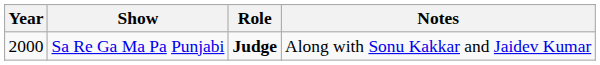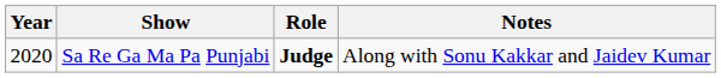 <table class="wikitable sortable">
 <tr>
 <th>Year</th>
 <th>Show</th>
 <th>Role</th>
 <th>Notes</th>
 </tr>
 <tr>
-<td>2000</td>
+<td>2020</td>
 <td><a href='#'>Sa Re Ga Ma Pa</a> <a href='#'>Punjabi</a></td>
 <td><strong>Judge</strong></td>
 <td>Along with <a href='#'>Sonu Kakkar</a> and <a href='#'>Jaidev Kumar</a></td>
 </tr>
 </table>
